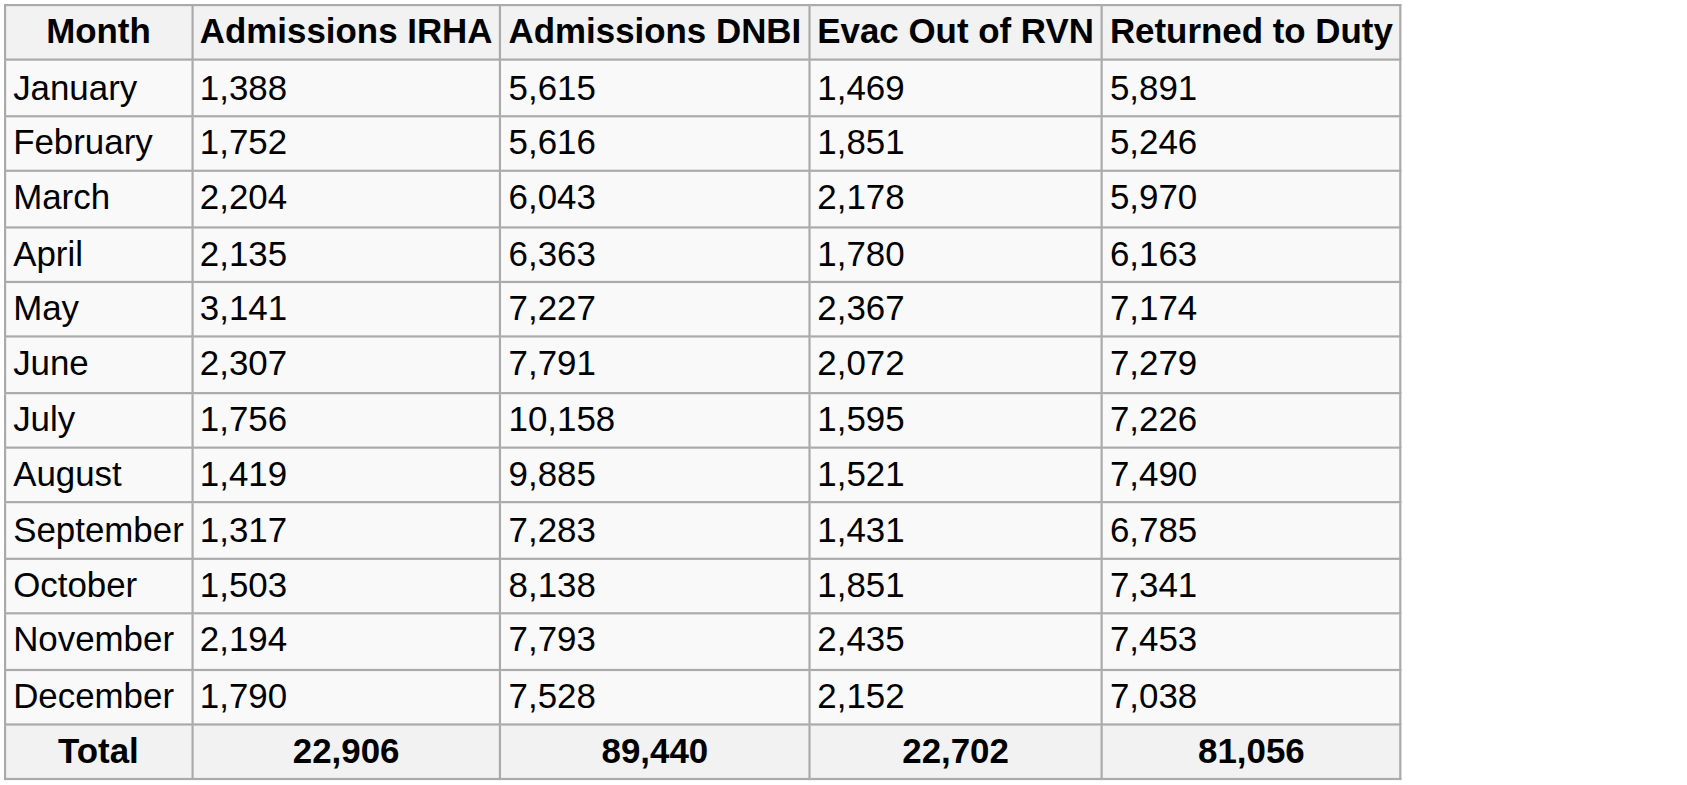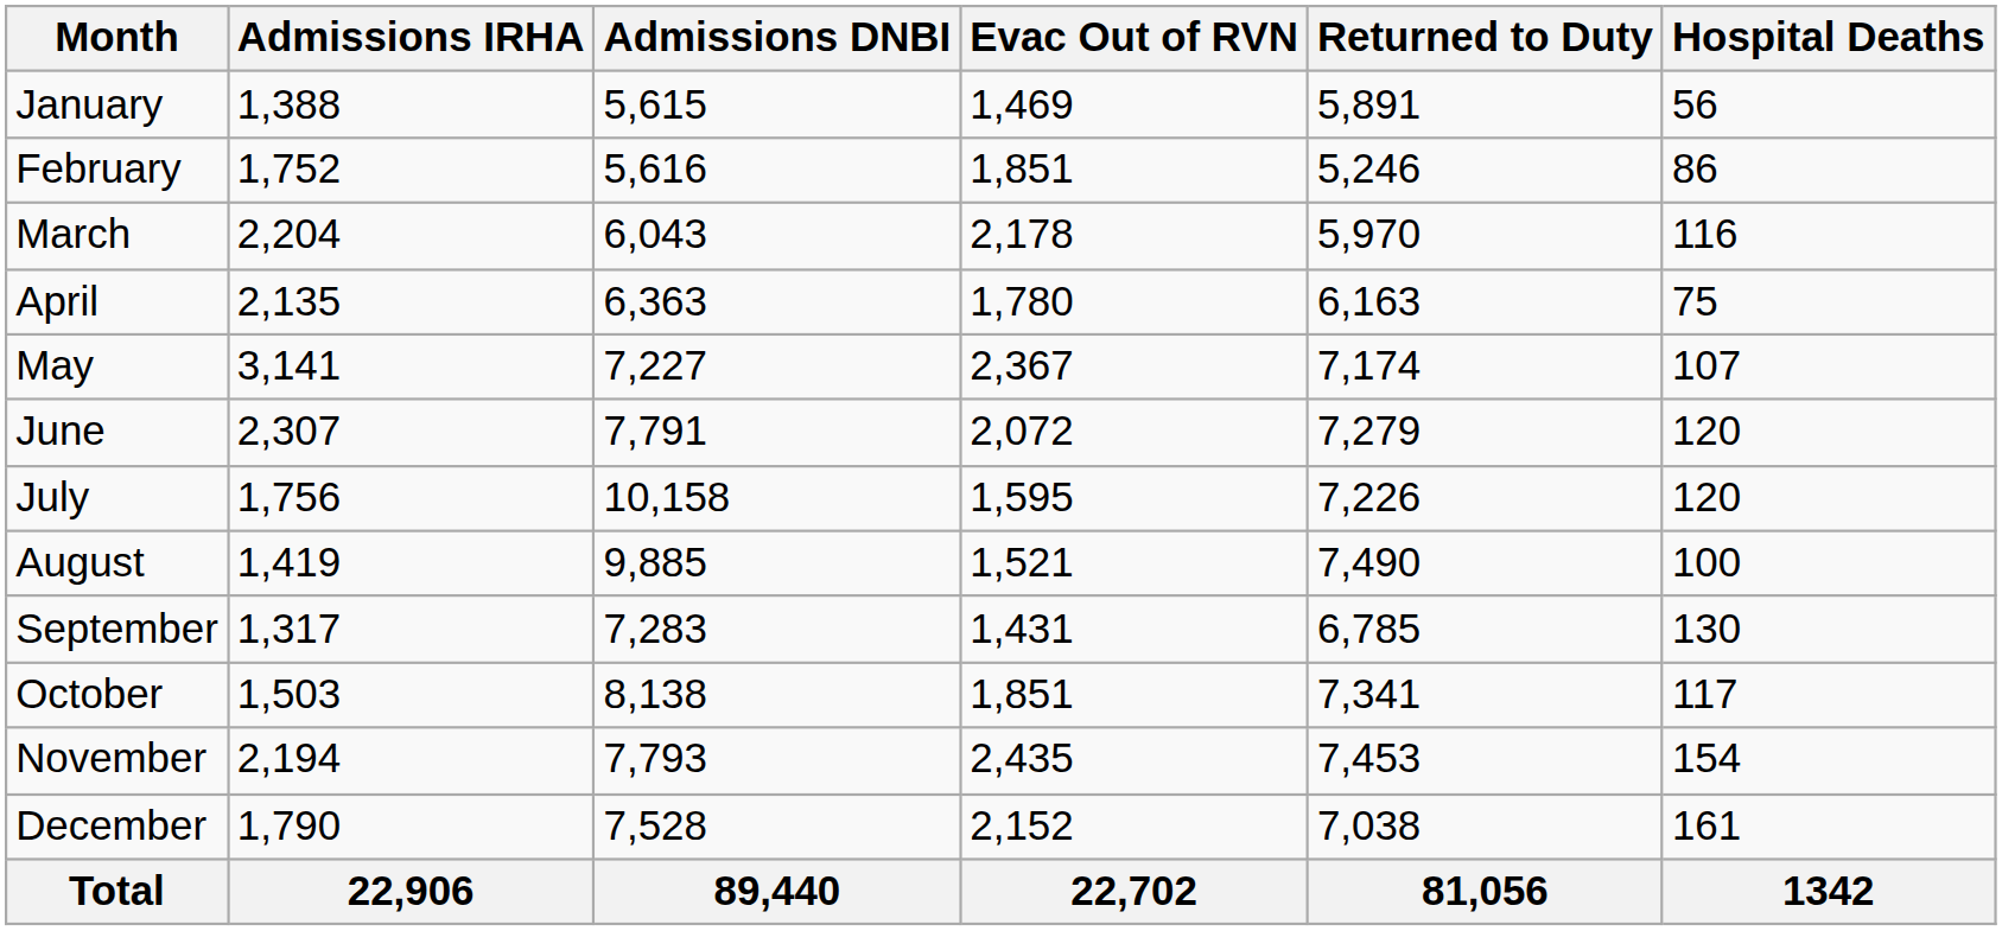 <table class="wikitable">
 <tr>
 <th>Month</th>
 <th>Admissions IRHA</th>
 <th>Admissions DNBI</th>
 <th>Evac Out of RVN</th>
 <th>Returned to Duty</th>
+<th>Hospital Deaths</th>
 </tr>
 <tr>
 <td>January</td>
 <td>1,388</td>
 <td>5,615</td>
 <td>1,469</td>
 <td>5,891</td>
+<td>56</td>
 </tr>
 <tr>
 <td>February</td>
 <td>1,752</td>
 <td>5,616</td>
 <td>1,851</td>
 <td>5,246</td>
+<td>86</td>
 </tr>
 <tr>
 <td>March</td>
 <td>2,204</td>
 <td>6,043</td>
 <td>2,178</td>
 <td>5,970</td>
+<td>116</td>
 </tr>
 <tr>
 <td>April</td>
 <td>2,135</td>
 <td>6,363</td>
 <td>1,780</td>
 <td>6,163</td>
+<td>75</td>
 </tr>
 <tr>
 <td>May</td>
 <td>3,141</td>
 <td>7,227</td>
 <td>2,367</td>
 <td>7,174</td>
+<td>107</td>
 </tr>
 <tr>
 <td>June</td>
 <td>2,307</td>
 <td>7,791</td>
 <td>2,072</td>
 <td>7,279</td>
+<td>120</td>
 </tr>
 <tr>
 <td>July</td>
 <td>1,756</td>
 <td>10,158</td>
 <td>1,595</td>
 <td>7,226</td>
+<td>120</td>
 </tr>
 <tr>
 <td>August</td>
 <td>1,419</td>
 <td>9,885</td>
 <td>1,521</td>
 <td>7,490</td>
+<td>100</td>
 </tr>
 <tr>
 <td>September</td>
 <td>1,317</td>
 <td>7,283</td>
 <td>1,431</td>
 <td>6,785</td>
+<td>130</td>
 </tr>
 <tr>
 <td>October</td>
 <td>1,503</td>
 <td>8,138</td>
 <td>1,851</td>
 <td>7,341</td>
+<td>117</td>
 </tr>
 <tr>
 <td>November</td>
 <td>2,194</td>
 <td>7,793</td>
 <td>2,435</td>
 <td>7,453</td>
+<td>154</td>
 </tr>
 <tr>
 <td>December</td>
 <td>1,790</td>
 <td>7,528</td>
 <td>2,152</td>
 <td>7,038</td>
+<td>161</td>
 </tr>
 <tr>
 <th>Total</th>
 <th>22,906</th>
 <th>89,440</th>
 <th>22,702</th>
 <th>81,056</th>
+<th>1342</th>
 </tr>
 </table>
